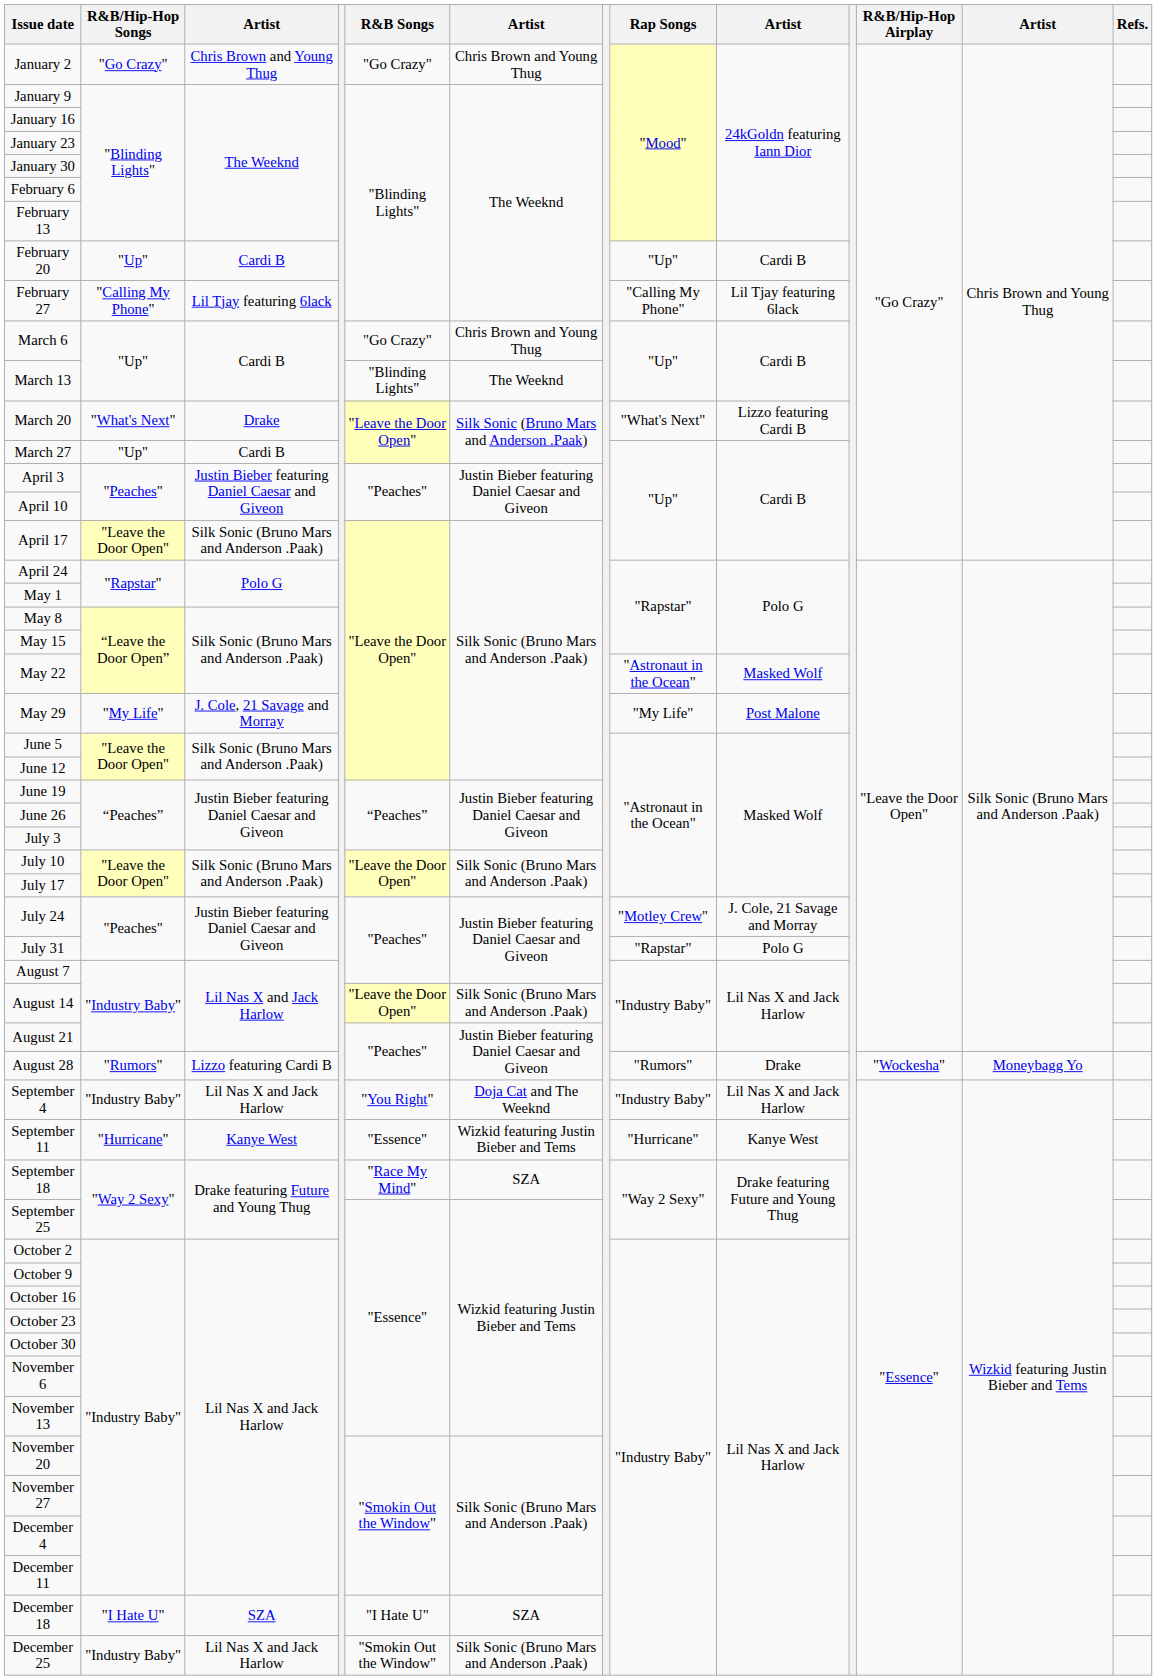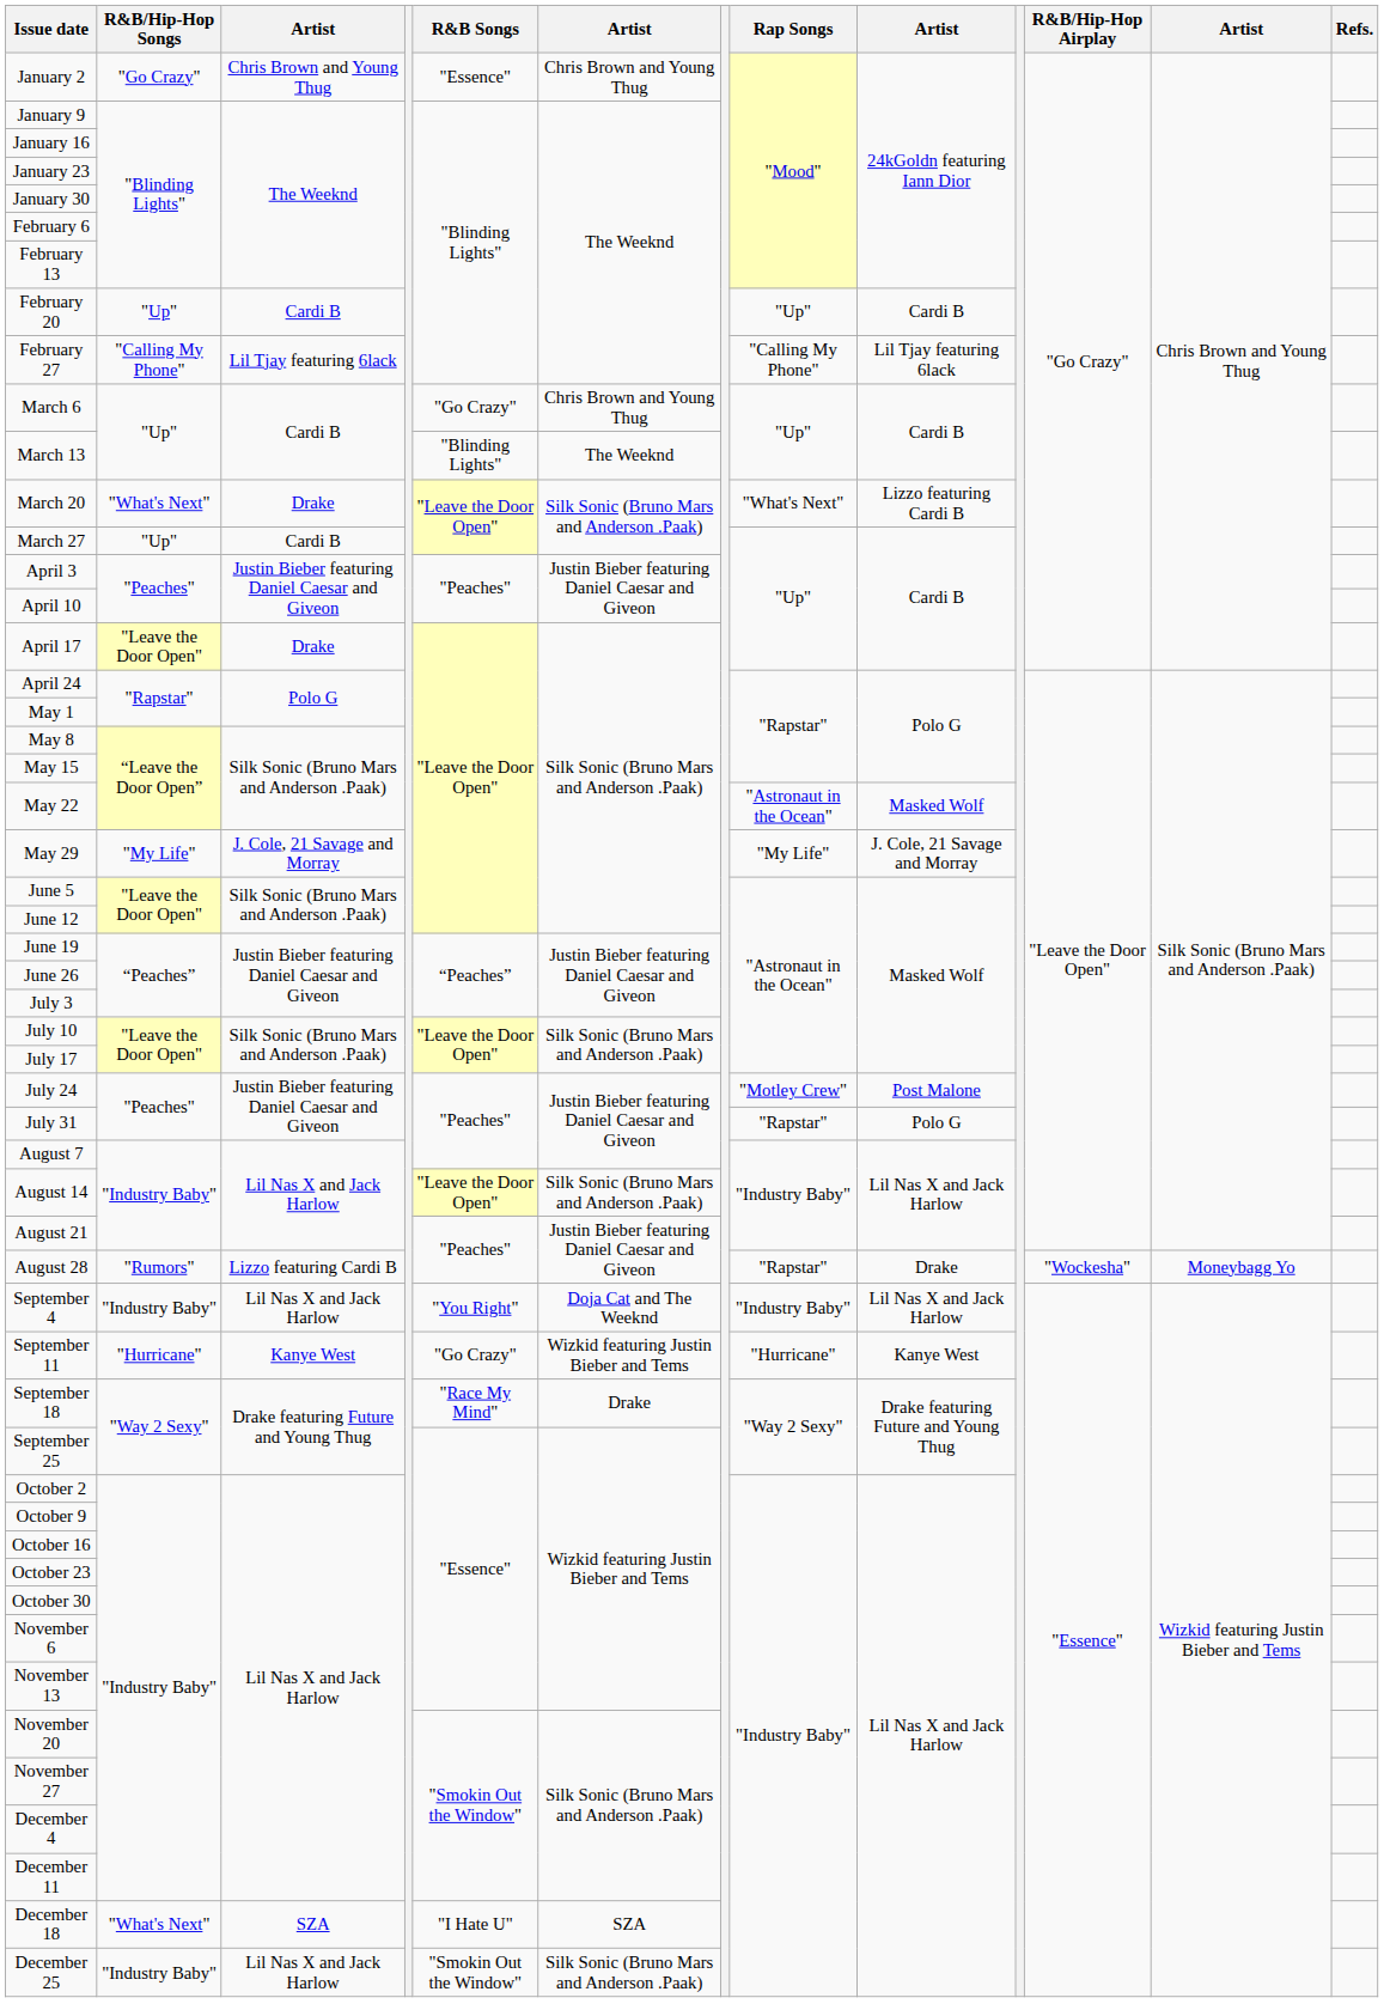 <table class="wikitable plainheaders" style="text-align:center;">
 <tr>
 <th>Issue date</th>
 <th>R&B/Hip-Hop Songs</th>
 <th>Artist</th>
 <th rowspan="102"></th>
 <th>R&B Songs</th>
 <th>Artist</th>
 <th rowspan="102"></th>
 <th>Rap Songs</th>
 <th>Artist</th>
 <th rowspan="102"></th>
 <th>R&B/Hip-Hop Airplay</th>
 <th>Artist</th>
 <th>Refs.</th>
 </tr>
 <tr>
 <td scope="row">January 2</td>
 <td>"<a href='#'>Go Crazy</a>"</td>
 <td><a href='#'>Chris Brown</a> and <a href='#'>Young Thug</a></td>
-<td>"Go Crazy"</td>
+<td>"Essence"</td>
 <td>Chris Brown and Young Thug</td>
 <td style="background-color:#FFFFBB" rowspan="7">"<a href='#'>Mood</a>" </td>
 <td rowspan="7"><a href='#'>24kGoldn</a> featuring <a href='#'>Iann Dior</a></td>
 <td rowspan="16">"Go Crazy"</td>
 <td rowspan="16">Chris Brown and Young Thug</td>
 <td></td>
 </tr>
 <tr>
 <td scope="row">January 9</td>
 <td rowspan="6">"<a href='#'>Blinding Lights</a>"</td>
 <td rowspan="6"><a href='#'>The Weeknd</a></td>
 <td rowspan="8">"Blinding Lights"</td>
 <td rowspan="8">The Weeknd</td>
 <td></td>
 </tr>
 <tr>
 <td scope="row">January 16</td>
 <td></td>
 </tr>
 <tr>
 <td scope="row">January 23</td>
 <td></td>
 </tr>
 <tr>
 <td scope="row">January 30</td>
 <td></td>
 </tr>
 <tr>
 <td>February 6</td>
 <td></td>
 </tr>
 <tr>
 <td>February 13</td>
 <td></td>
 </tr>
 <tr>
 <td>February 20</td>
 <td rowspan="1">"<a href='#'>Up</a>"</td>
 <td rowspan="1"><a href='#'>Cardi B</a></td>
 <td rowspan="1">"Up"</td>
 <td rowspan="1">Cardi B</td>
 <td></td>
 </tr>
 <tr>
 <td>February 27</td>
 <td rowspan="1">"<a href='#'>Calling My Phone</a>"</td>
 <td rowspan="1"><a href='#'>Lil Tjay</a> featuring <a href='#'>6lack</a></td>
 <td rowspan="1">"Calling My Phone"</td>
 <td rowspan="1">Lil Tjay featuring 6lack</td>
 <td></td>
 </tr>
 <tr>
 <td>March 6</td>
 <td rowspan="2">"Up"</td>
 <td rowspan="2">Cardi B</td>
 <td>"Go Crazy"</td>
 <td>Chris Brown and Young Thug</td>
 <td rowspan="2">"Up"</td>
 <td rowspan="2">Cardi B</td>
 <td></td>
 </tr>
 <tr>
 <td>March 13</td>
 <td>"Blinding Lights"</td>
 <td>The Weeknd</td>
 <td></td>
 </tr>
 <tr>
 <td>March 20</td>
 <td>"<a href='#'>What's Next</a>"</td>
 <td><a href='#'>Drake</a></td>
 <td style="background-color:#FFFFBB" rowspan="2">"<a href='#'>Leave the Door Open</a>" </td>
 <td rowspan="2"><a href='#'>Silk Sonic</a> (<a href='#'>Bruno Mars</a> and <a href='#'>Anderson .Paak</a>)</td>
 <td>"What's Next"</td>
 <td>Lizzo featuring Cardi B</td>
 <td></td>
 </tr>
 <tr>
 <td>March 27</td>
 <td>"Up"</td>
 <td>Cardi B</td>
 <td rowspan="4">"Up"</td>
 <td rowspan="4">Cardi B</td>
 <td></td>
 </tr>
 <tr>
 <td>April 3</td>
 <td rowspan="2">"<a href='#'>Peaches</a>"</td>
 <td rowspan="2"><a href='#'>Justin Bieber</a> featuring <a href='#'>Daniel Caesar</a> and <a href='#'>Giveon</a></td>
 <td rowspan="2">"Peaches"</td>
 <td rowspan="2">Justin Bieber featuring Daniel Caesar and Giveon</td>
 <td></td>
 </tr>
 <tr>
 <td>April 10</td>
 <td></td>
 </tr>
 <tr>
 <td>April 17</td>
 <td style="background-color:#FFFFBB">"Leave the Door Open" </td>
-<td>Silk Sonic (Bruno Mars and Anderson .Paak)</td>
+<td><a href='#'>Drake</a></td>
 <td style="background-color:#FFFFBB" rowspan="9">"Leave the Door Open" </td>
 <td rowspan="9">Silk Sonic (Bruno Mars and Anderson .Paak)</td>
 <td></td>
 </tr>
 <tr>
 <td>April 24</td>
 <td rowspan="2">"<a href='#'>Rapstar</a>"</td>
 <td rowspan="2"><a href='#'>Polo G</a></td>
 <td rowspan="4">"Rapstar"</td>
 <td rowspan="4">Polo G</td>
 <td rowspan="18">"Leave the Door Open"</td>
 <td rowspan="18">Silk Sonic (Bruno Mars and Anderson .Paak)</td>
 <td></td>
 </tr>
 <tr>
 <td>May 1</td>
 <td></td>
 </tr>
 <tr>
 <td>May 8</td>
 <td style="background-color:#FFFFBB" rowspan="3">“Leave the Door Open” </td>
 <td rowspan="3">Silk Sonic (Bruno Mars and Anderson .Paak)</td>
 <td></td>
 </tr>
 <tr>
 <td>May 15</td>
 <td></td>
 </tr>
 <tr>
 <td>May 22</td>
 <td>"<a href='#'>Astronaut in the Ocean</a>"</td>
 <td><a href='#'>Masked Wolf</a></td>
 <td></td>
 </tr>
 <tr>
 <td>May 29</td>
 <td>"<a href='#'>My Life</a>"</td>
 <td><a href='#'>J. Cole</a>, <a href='#'>21 Savage</a> and <a href='#'>Morray</a></td>
 <td>"My Life"</td>
-<td><a href='#'>Post Malone</a></td>
+<td>J. Cole, 21 Savage and Morray</td>
 <td></td>
 </tr>
 <tr>
 <td>June 5</td>
 <td style="background-color:#FFFFBB" rowspan="2">"Leave the Door Open" </td>
 <td rowspan="2">Silk Sonic (Bruno Mars and Anderson .Paak)</td>
 <td rowspan="7">"Astronaut in the Ocean"</td>
 <td rowspan="7">Masked Wolf</td>
 <td></td>
 </tr>
 <tr>
 <td>June 12</td>
 <td></td>
 </tr>
 <tr>
 <td>June 19</td>
 <td rowspan=3>“Peaches”</td>
 <td rowspan=3>Justin Bieber featuring Daniel Caesar and Giveon</td>
 <td rowspan=3>“Peaches”</td>
 <td rowspan=3>Justin Bieber featuring Daniel Caesar and Giveon</td>
 <td></td>
 </tr>
 <tr>
 <td>June 26</td>
 <td></td>
 </tr>
 <tr>
 <td>July 3</td>
 <td></td>
 </tr>
 <tr>
 <td>July 10</td>
 <td style="background-color:#FFFFBB" rowspan=2>"Leave the Door Open" </td>
 <td rowspan=2>Silk Sonic (Bruno Mars and Anderson .Paak)</td>
 <td style="background-color:#FFFFBB" rowspan=2>"Leave the Door Open" </td>
 <td rowspan=2>Silk Sonic (Bruno Mars and Anderson .Paak)</td>
 <td></td>
 </tr>
 <tr>
 <td>July 17</td>
 <td></td>
 </tr>
 <tr>
 <td>July 24</td>
 <td rowspan="2">"Peaches"</td>
 <td rowspan="2">Justin Bieber featuring Daniel Caesar and Giveon</td>
 <td rowspan="3">"Peaches"</td>
 <td rowspan="3">Justin Bieber featuring Daniel Caesar and Giveon</td>
 <td>"<a href='#'>Motley Crew</a>"</td>
-<td>J. Cole, 21 Savage and Morray</td>
+<td><a href='#'>Post Malone</a></td>
 <td></td>
 </tr>
 <tr>
 <td>July 31</td>
 <td>"Rapstar"</td>
 <td>Polo G</td>
 <td></td>
 </tr>
 <tr>
 <td>August 7</td>
 <td rowspan="3">"<a href='#'>Industry Baby</a>"</td>
 <td rowspan="3"><a href='#'>Lil Nas X</a> and <a href='#'>Jack Harlow</a></td>
 <td rowspan="3">"Industry Baby"</td>
 <td rowspan="3">Lil Nas X and Jack Harlow</td>
 <td></td>
 </tr>
 <tr>
 <td>August 14</td>
 <td style="background-color:#FFFFBB">"Leave the Door Open" </td>
 <td>Silk Sonic (Bruno Mars and Anderson .Paak)</td>
 <td></td>
 </tr>
 <tr>
 <td>August 21</td>
 <td rowspan="2">"Peaches"</td>
 <td rowspan="2">Justin Bieber featuring Daniel Caesar and Giveon</td>
 <td></td>
 </tr>
 <tr>
 <td>August 28</td>
 <td>"<a href='#'>Rumors</a>"</td>
 <td><a href='#'>Lizzo</a> featuring Cardi B</td>
-<td>"Rumors"</td>
+<td>"Rapstar"</td>
 <td>Drake</td>
 <td>"<a href='#'>Wockesha</a>"</td>
 <td><a href='#'>Moneybagg Yo</a></td>
 <td></td>
 </tr>
 <tr>
 <td>September 4</td>
 <td>"Industry Baby"</td>
 <td>Lil Nas X and Jack Harlow</td>
 <td>"<a href='#'>You Right</a>"</td>
 <td><a href='#'>Doja Cat</a> and The Weeknd</td>
 <td>"Industry Baby"</td>
 <td>Lil Nas X and Jack Harlow</td>
 <td rowspan="17">"<a href='#'>Essence</a>"</td>
 <td rowspan="17"><a href='#'>Wizkid</a> featuring Justin Bieber and <a href='#'>Tems</a></td>
 <td></td>
 </tr>
 <tr>
 <td>September 11</td>
 <td>"<a href='#'>Hurricane</a>"</td>
 <td><a href='#'>Kanye West</a></td>
-<td>"Essence"</td>
+<td>"Go Crazy"</td>
 <td>Wizkid featuring Justin Bieber and Tems</td>
 <td>"Hurricane"</td>
 <td>Kanye West</td>
 <td></td>
 </tr>
 <tr>
 <td>September 18</td>
 <td rowspan="2">"<a href='#'>Way 2 Sexy</a>"</td>
 <td rowspan="2">Drake featuring <a href='#'>Future</a> and Young Thug</td>
 <td>"<a href='#'>Race My Mind</a>"</td>
-<td rowspan="1">SZA</td>
+<td>Drake</td>
 <td rowspan="2">"Way 2 Sexy"</td>
 <td rowspan="2">Drake featuring Future and Young Thug</td>
 <td></td>
 </tr>
 <tr>
 <td>September 25</td>
 <td rowspan="8">"Essence"</td>
 <td rowspan="8">Wizkid featuring Justin Bieber and Tems</td>
 <td></td>
 </tr>
 <tr>
 <td>October 2</td>
 <td rowspan="11">"Industry Baby"</td>
 <td rowspan="11">Lil Nas X and Jack Harlow</td>
 <td rowspan="13">"Industry Baby"</td>
 <td rowspan="13">Lil Nas X and Jack Harlow</td>
 <td></td>
 </tr>
 <tr>
 <td>October 9</td>
 <td></td>
 </tr>
 <tr>
 <td>October 16</td>
 <td></td>
 </tr>
 <tr>
 <td>October 23</td>
 <td></td>
 </tr>
 <tr>
 <td>October 30</td>
 <td></td>
 </tr>
 <tr>
 <td>November 6</td>
 <td></td>
 </tr>
 <tr>
 <td>November 13</td>
 <td></td>
 </tr>
 <tr>
 <td>November 20</td>
 <td rowspan="4">"<a href='#'>Smokin Out the Window</a>"</td>
 <td rowspan="4">Silk Sonic (Bruno Mars and Anderson .Paak)</td>
 <td></td>
 </tr>
 <tr>
 <td>November 27</td>
 <td></td>
 </tr>
 <tr>
 <td>December 4</td>
 <td></td>
 </tr>
 <tr>
 <td>December 11</td>
 <td></td>
 </tr>
 <tr>
 <td>December 18</td>
-<td rowspan="1">"<a href='#'>I Hate U</a>"</td>
+<td>"<a href='#'>What's Next</a>"</td>
 <td rowspan="1"><a href='#'>SZA</a></td>
 <td rowspan="1">"I Hate U"</td>
 <td rowspan="1">SZA</td>
 <td></td>
 </tr>
 <tr>
 <td>December 25</td>
 <td rowspan="1">"Industry Baby"</td>
 <td rowspan="1">Lil Nas X and Jack Harlow</td>
 <td rowspan="1">"Smokin Out the Window"</td>
 <td rowspan="1">Silk Sonic (Bruno Mars and Anderson .Paak)</td>
 <td></td>
 </tr>
 </table>
